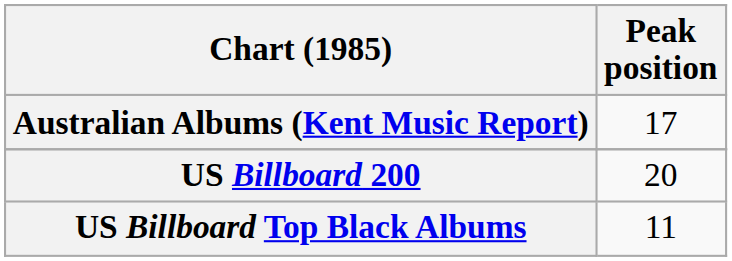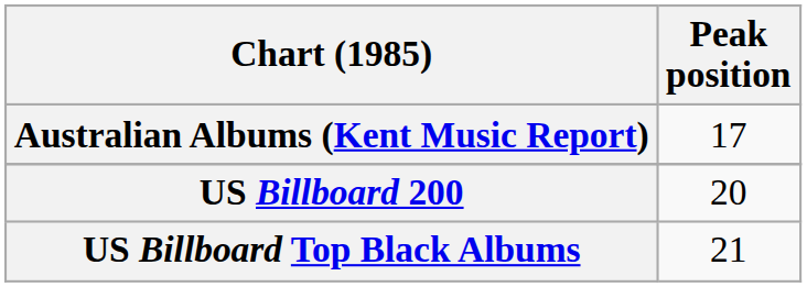 <table class="wikitable sortable plainrowheaders">
 <tr>
 <th>Chart (1985)</th>
 <th>Peak<br>position</th>
 </tr>
 <tr>
 <th scope="row">Australian Albums (<a href='#'>Kent Music Report</a>)</th>
 <td style="text-align:center;">17</td>
 </tr>
 <tr>
 </tr>
 <tr>
 </tr>
 <tr>
 </tr>
 <tr>
 </tr>
 <tr>
 </tr>
 <tr>
 </tr>
 <tr>
 <th scope="row">US <a href='#'><em>Billboard</em> 200</a></th>
 <td align="center">20</td>
 </tr>
 <tr>
 <th scope="row">US <em>Billboard</em> <a href='#'>Top Black Albums</a></th>
-<td align="center">11</td>
+<td align="center">21</td>
 </tr>
 </table>
